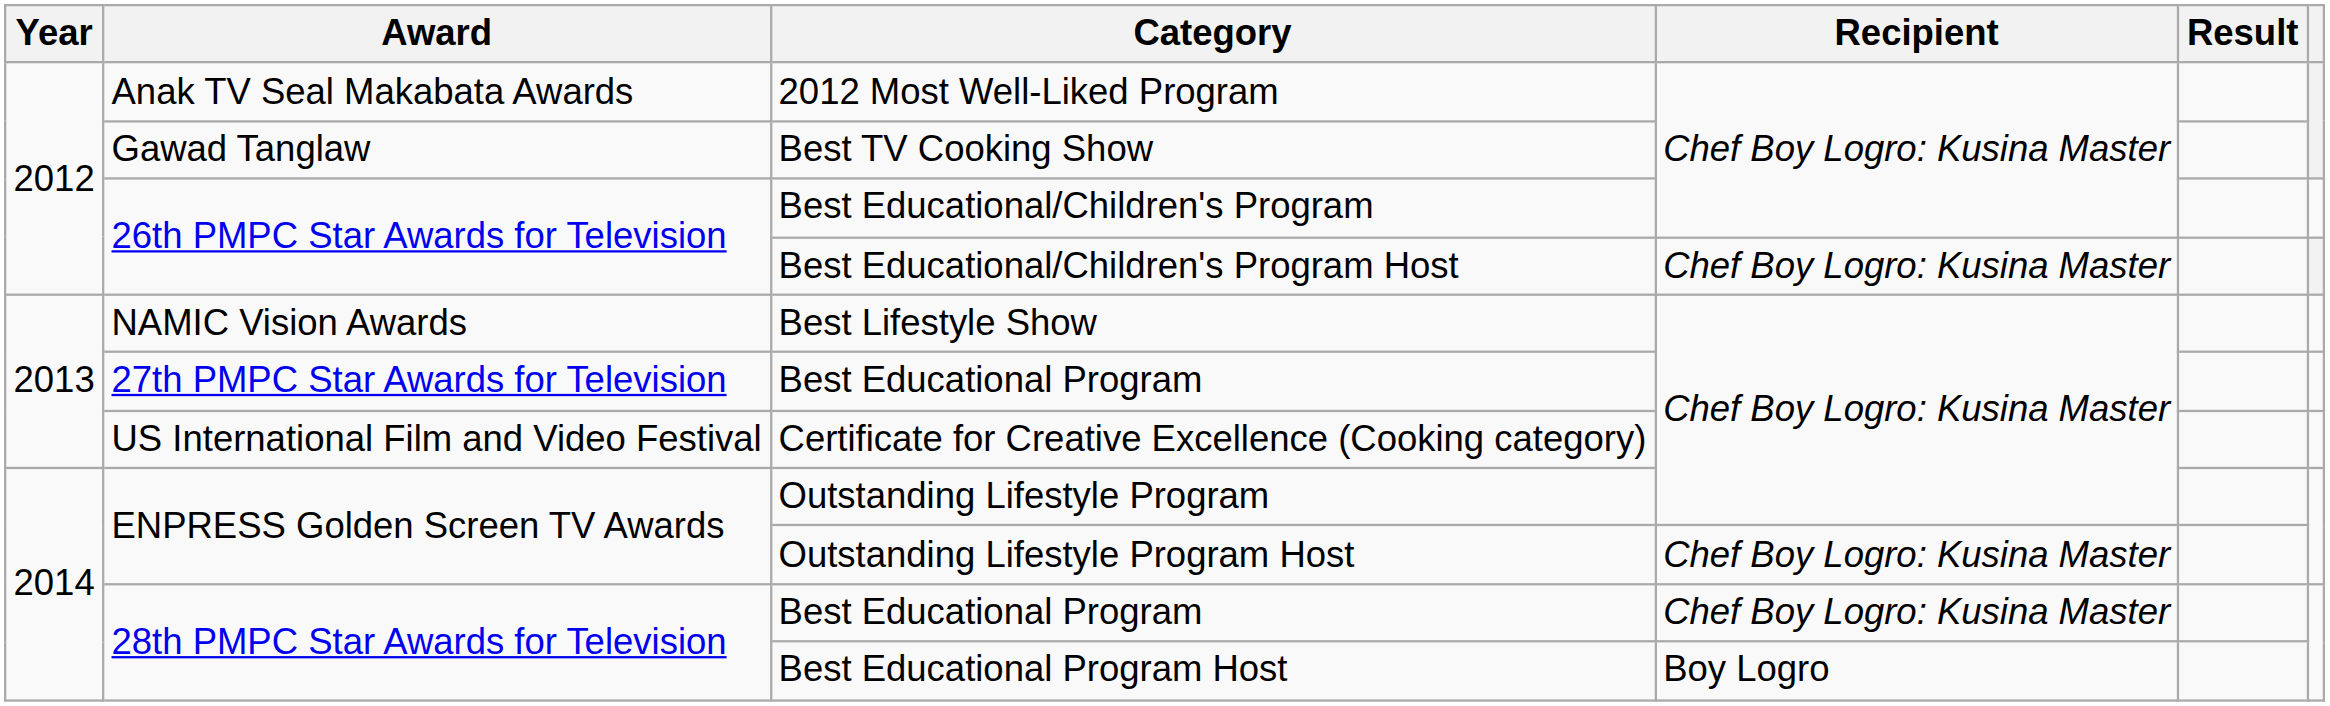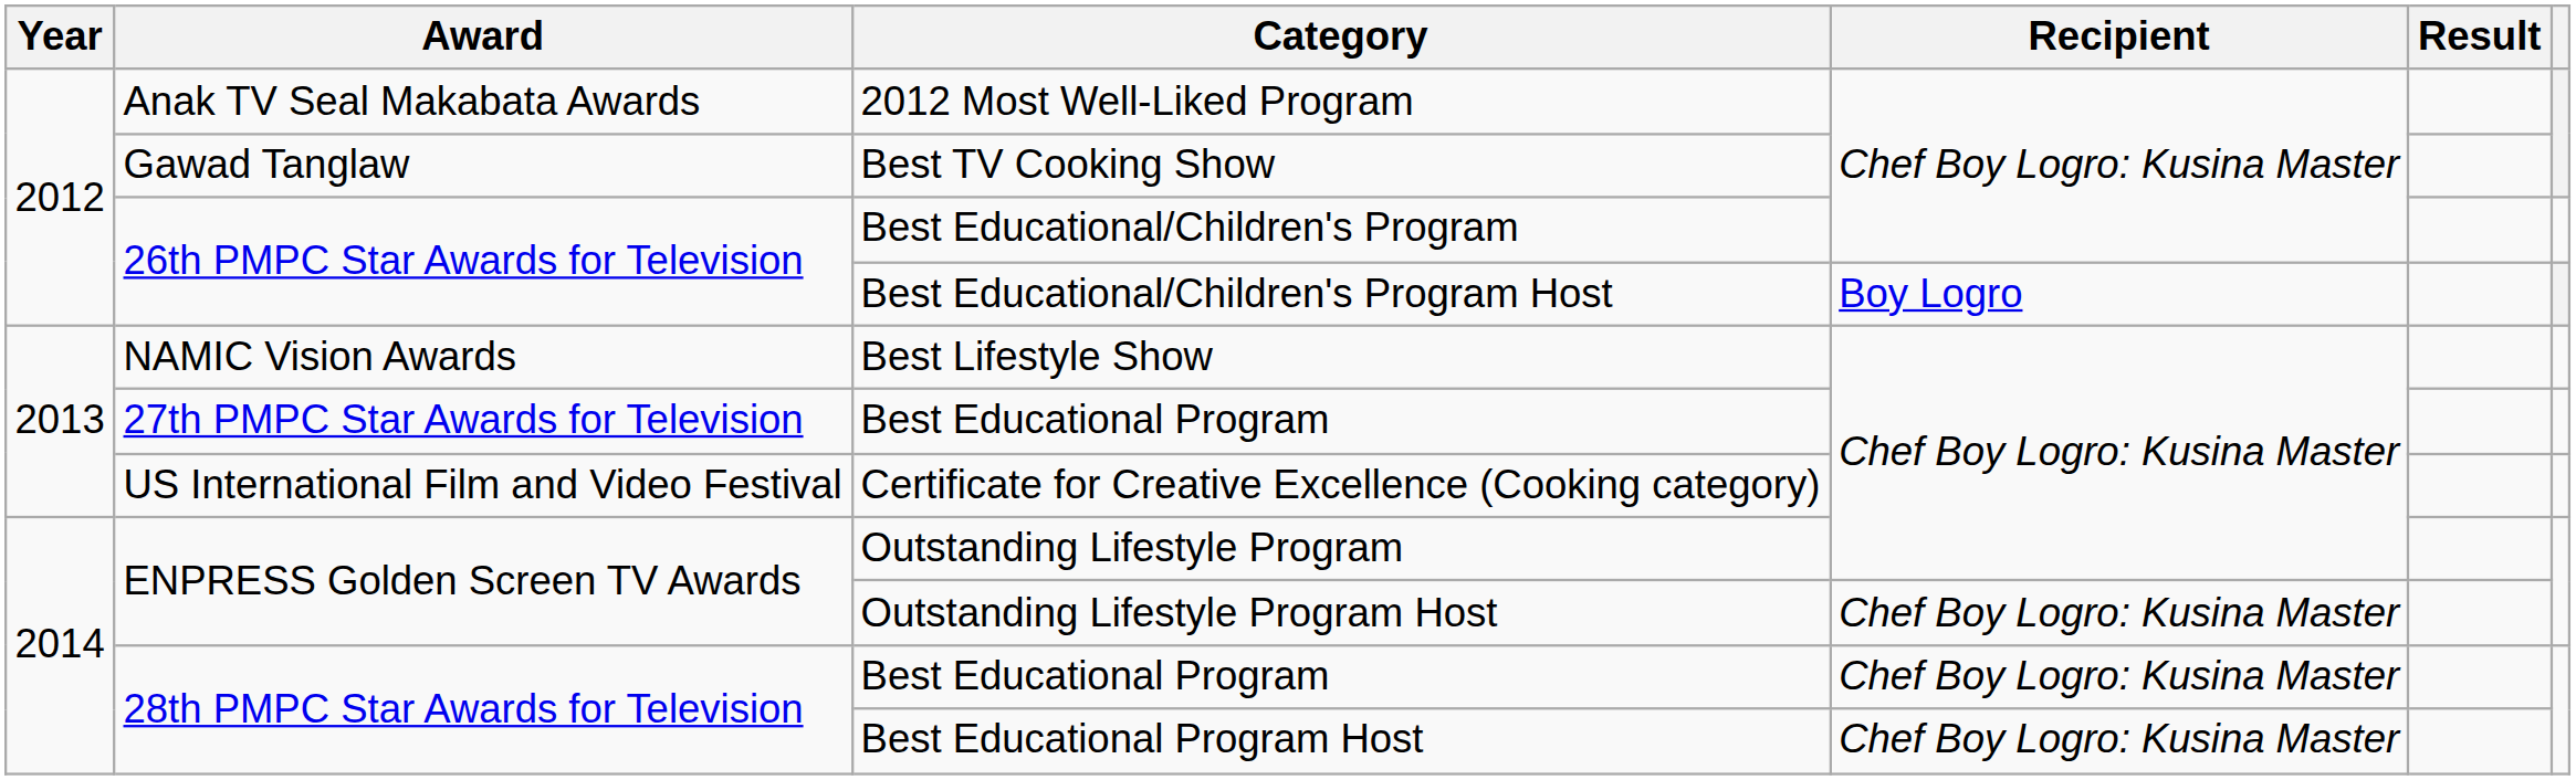 <table class="wikitable">
 <tr>
 <th>Year</th>
 <th>Award</th>
 <th>Category</th>
 <th>Recipient</th>
 <th>Result</th>
 <th></th>
 </tr>
 <tr>
 <td rowspan=4>2012</td>
 <td>Anak TV Seal Makabata Awards</td>
 <td>2012 Most Well-Liked Program</td>
 <td rowspan=3><em>Chef Boy Logro: Kusina Master</em></td>
 <td></td>
 <th rowspan=2></th>
 </tr>
 <tr>
 <td>Gawad Tanglaw</td>
 <td>Best TV Cooking Show</td>
 <td></td>
 </tr>
 <tr>
 <td rowspan=2><a href='#'>26th PMPC Star Awards for Television</a></td>
 <td>Best Educational/Children's Program</td>
 <td></td>
 <td></td>
 </tr>
 <tr>
 <td>Best Educational/Children's Program Host</td>
-<td><em>Chef Boy Logro: Kusina Master</em></td>
+<td><a href='#'>Boy Logro</a></td>
 <td></td>
 <th></th>
 </tr>
 <tr>
 <td rowspan=3>2013</td>
 <td>NAMIC Vision Awards</td>
 <td>Best Lifestyle Show</td>
 <td rowspan=4><em>Chef Boy Logro: Kusina Master</em></td>
 <td></td>
 <td></td>
 </tr>
 <tr>
 <td><a href='#'>27th PMPC Star Awards for Television</a></td>
 <td>Best Educational Program</td>
 <td></td>
 <td></td>
 </tr>
 <tr>
 <td>US International Film and Video Festival</td>
 <td>Certificate for Creative Excellence (Cooking category)</td>
 <td></td>
 <td></td>
 </tr>
 <tr>
 <td rowspan=4>2014</td>
 <td rowspan=2>ENPRESS Golden Screen TV Awards</td>
 <td>Outstanding Lifestyle Program</td>
 <td></td>
 <td rowspan=2></td>
 </tr>
 <tr>
 <td>Outstanding Lifestyle Program Host</td>
 <td><em>Chef Boy Logro: Kusina Master</em></td>
 <td></td>
 </tr>
 <tr>
 <td rowspan=2><a href='#'>28th PMPC Star Awards for Television</a></td>
 <td>Best Educational Program</td>
 <td><em>Chef Boy Logro: Kusina Master</em></td>
 <td></td>
 <td rowspan=2></td>
 </tr>
 <tr>
 <td>Best Educational Program Host</td>
-<td>Boy Logro</td>
+<td><em>Chef Boy Logro: Kusina Master</em></td>
 <td></td>
 </tr>
 </table>
